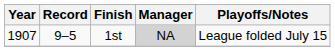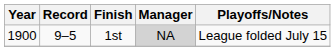 <table class="wikitable" style="text-align:center">
 <tr>
 <th>Year</th>
 <th>Record</th>
 <th>Finish</th>
 <th>Manager</th>
 <th>Playoffs/Notes</th>
 </tr>
 <tr>
-<td>1907</td>
+<td>1900</td>
 <td>9–5</td>
 <td>1st</td>
 <td style="background: lightgrey;">NA</td>
 <td>League folded July 15</td>
 </tr>
 <tr>
 </tr>
 </table>
